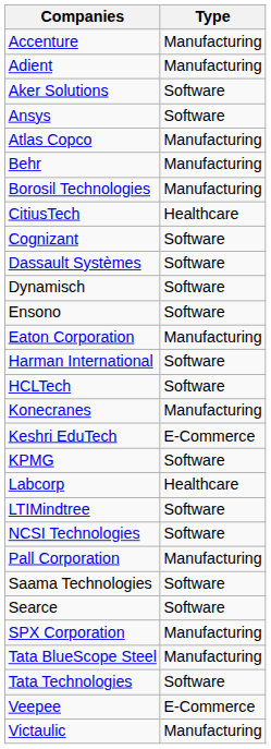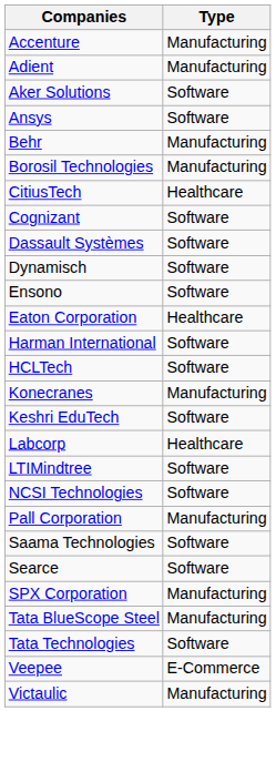 <table class="wikitable sortable" border="1">
 <tr>
 <th>Companies</th>
 <th>Type</th>
 </tr>
 <tr>
 <td><a href='#'>Accenture</a></td>
 <td>Manufacturing</td>
 </tr>
 <tr>
 <td><a href='#'>Adient</a></td>
 <td>Manufacturing</td>
 </tr>
 <tr>
 <td><a href='#'>Aker Solutions</a></td>
 <td>Software</td>
 </tr>
 <tr>
 <td><a href='#'>Ansys</a></td>
 <td>Software</td>
-</tr>
-<tr>
-<td><a href='#'>Atlas Copco</a></td>
-<td>Manufacturing</td>
 </tr>
 <tr>
 <td><a href='#'>Behr</a></td>
 <td>Manufacturing</td>
 </tr>
 <tr>
 <td><a href='#'>Borosil Technologies</a></td>
 <td>Manufacturing</td>
 </tr>
 <tr>
 <td><a href='#'>CitiusTech</a></td>
 <td>Healthcare</td>
 </tr>
 <tr>
 <td><a href='#'>Cognizant</a></td>
 <td>Software</td>
 </tr>
 <tr>
 <td><a href='#'>Dassault Systèmes</a></td>
 <td>Software</td>
 </tr>
 <tr>
 <td>Dynamisch</td>
 <td>Software</td>
 </tr>
 <tr>
 <td>Ensono</td>
 <td>Software</td>
 </tr>
 <tr>
 <td><a href='#'>Eaton Corporation</a></td>
-<td>Manufacturing</td>
+<td>Healthcare</td>
 </tr>
 <tr>
 <td><a href='#'>Harman International</a></td>
 <td>Software</td>
 </tr>
 <tr>
 <td><a href='#'>HCLTech</a></td>
 <td>Software</td>
 </tr>
 <tr>
 <td><a href='#'>Konecranes</a></td>
 <td>Manufacturing</td>
 </tr>
 <tr>
 <td><a href='#'>Keshri EduTech</a></td>
-<td>E-Commerce</td>
-</tr>
-<tr>
-<td><a href='#'>KPMG</a></td>
 <td>Software</td>
 </tr>
 <tr>
 <td><a href='#'>Labcorp</a></td>
 <td>Healthcare</td>
 </tr>
 <tr>
 <td><a href='#'>LTIMindtree</a></td>
 <td>Software</td>
 </tr>
 <tr>
 <td><a href='#'>NCSI Technologies</a></td>
 <td>Software</td>
 </tr>
 <tr>
 <td><a href='#'>Pall Corporation</a></td>
 <td>Manufacturing</td>
 </tr>
 <tr>
 <td>Saama Technologies</td>
 <td>Software</td>
 </tr>
 <tr>
 <td>Searce</td>
 <td>Software</td>
 </tr>
 <tr>
 <td><a href='#'>SPX Corporation</a></td>
 <td>Manufacturing</td>
 </tr>
 <tr>
 <td><a href='#'>Tata BlueScope Steel</a></td>
 <td>Manufacturing</td>
 </tr>
 <tr>
 <td><a href='#'>Tata Technologies</a></td>
 <td>Software</td>
 </tr>
 <tr>
 <td><a href='#'>Veepee</a></td>
 <td>E-Commerce</td>
 </tr>
 <tr>
 <td><a href='#'>Victaulic</a></td>
 <td>Manufacturing</td>
 </tr>
 </table>
